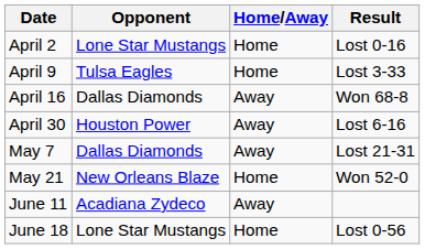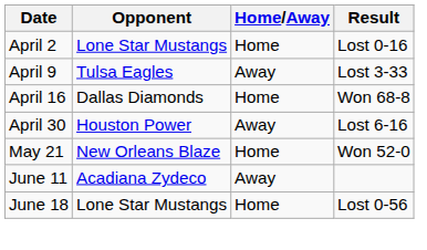 <table class="wikitable">
 <tr>
 <th>Date</th>
 <th>Opponent</th>
 <th><a href='#'>Home</a>/<a href='#'>Away</a></th>
 <th>Result</th>
 </tr>
 <tr>
 <td>April 2</td>
 <td><a href='#'>Lone Star Mustangs</a></td>
 <td>Home</td>
 <td>Lost 0-16</td>
 </tr>
 <tr>
 <td>April 9</td>
 <td><a href='#'>Tulsa Eagles</a></td>
-<td>Home</td>
+<td>Away</td>
 <td>Lost 3-33</td>
 </tr>
 <tr>
 <td>April 16</td>
 <td>Dallas Diamonds</td>
-<td>Away</td>
+<td>Home</td>
 <td>Won 68-8</td>
 </tr>
 <tr>
 <td>April 30</td>
 <td><a href='#'>Houston Power</a></td>
 <td>Away</td>
 <td>Lost 6-16</td>
-</tr>
-<tr>
-<td>May 7</td>
-<td><a href='#'>Dallas Diamonds</a></td>
-<td>Away</td>
-<td>Lost 21-31</td>
 </tr>
 <tr>
 <td>May 21</td>
 <td><a href='#'>New Orleans Blaze</a></td>
 <td>Home</td>
 <td>Won 52-0</td>
 </tr>
 <tr>
 <td>June 11</td>
 <td><a href='#'>Acadiana Zydeco</a></td>
 <td>Away</td>
 <td></td>
 </tr>
 <tr>
 <td>June 18</td>
 <td>Lone Star Mustangs</td>
 <td>Home</td>
 <td>Lost 0-56</td>
 </tr>
 </table>
